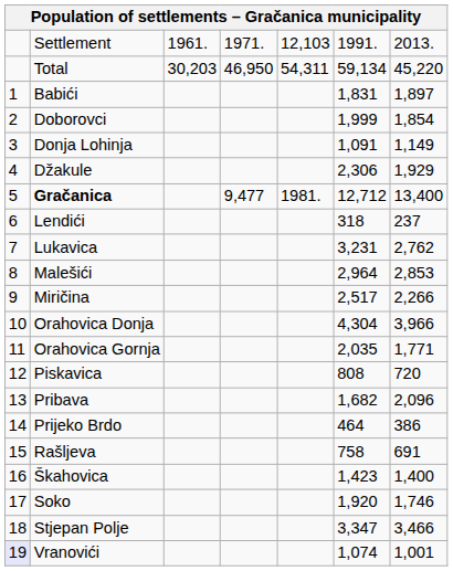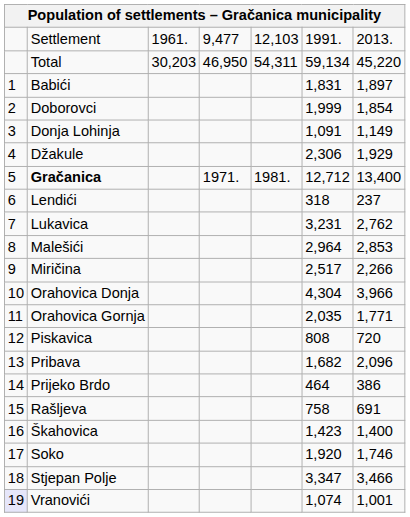 <table class="wikitable">
 <tr>
 <th colspan="7">Population of settlements – Gračanica municipality</th>
 </tr>
 <tr>
 <td></td>
 <td>Settlement</td>
 <td>1961.</td>
-<td>1971.</td>
+<td>9,477</td>
 <td>12,103</td>
 <td>1991.</td>
 <td>2013.</td>
 </tr>
 <tr>
 <td></td>
 <td>Total</td>
 <td>30,203</td>
 <td>46,950</td>
 <td>54,311</td>
 <td>59,134</td>
 <td>45,220</td>
 </tr>
 <tr>
 <td>1</td>
 <td>Babići</td>
 <td></td>
 <td></td>
 <td></td>
 <td>1,831</td>
 <td>1,897</td>
 </tr>
 <tr>
 <td>2</td>
 <td>Doborovci</td>
 <td></td>
 <td></td>
 <td></td>
 <td>1,999</td>
 <td>1,854</td>
 </tr>
 <tr>
 <td>3</td>
 <td>Donja Lohinja</td>
 <td></td>
 <td></td>
 <td></td>
 <td>1,091</td>
 <td>1,149</td>
 </tr>
 <tr>
 <td>4</td>
 <td>Džakule</td>
 <td></td>
 <td></td>
 <td></td>
 <td>2,306</td>
 <td>1,929</td>
 </tr>
 <tr>
 <td>5</td>
 <td><strong>Gračanica</strong></td>
 <td></td>
-<td>9,477</td>
+<td>1971.</td>
 <td>1981.</td>
 <td>12,712</td>
 <td>13,400</td>
 </tr>
 <tr>
 <td>6</td>
 <td>Lendići</td>
 <td></td>
 <td></td>
 <td></td>
 <td>318</td>
 <td>237</td>
 </tr>
 <tr>
 <td>7</td>
 <td>Lukavica</td>
 <td></td>
 <td></td>
 <td></td>
 <td>3,231</td>
 <td>2,762</td>
 </tr>
 <tr>
 <td>8</td>
 <td>Malešići</td>
 <td></td>
 <td></td>
 <td></td>
 <td>2,964</td>
 <td>2,853</td>
 </tr>
 <tr>
 <td>9</td>
 <td>Miričina</td>
 <td></td>
 <td></td>
 <td></td>
 <td>2,517</td>
 <td>2,266</td>
 </tr>
 <tr>
 <td>10</td>
 <td>Orahovica Donja</td>
 <td></td>
 <td></td>
 <td></td>
 <td>4,304</td>
 <td>3,966</td>
 </tr>
 <tr>
 <td>11</td>
 <td>Orahovica Gornja</td>
 <td></td>
 <td></td>
 <td></td>
 <td>2,035</td>
 <td>1,771</td>
 </tr>
 <tr>
 <td>12</td>
 <td>Piskavica</td>
 <td></td>
 <td></td>
 <td></td>
 <td>808</td>
 <td>720</td>
 </tr>
 <tr>
 <td>13</td>
 <td>Pribava</td>
 <td></td>
 <td></td>
 <td></td>
 <td>1,682</td>
 <td>2,096</td>
 </tr>
 <tr>
 <td>14</td>
 <td>Prijeko Brdo</td>
 <td></td>
 <td></td>
 <td></td>
 <td>464</td>
 <td>386</td>
 </tr>
 <tr>
 <td>15</td>
 <td>Rašljeva</td>
 <td></td>
 <td></td>
 <td></td>
 <td>758</td>
 <td>691</td>
 </tr>
 <tr>
 <td>16</td>
 <td>Škahovica</td>
 <td></td>
 <td></td>
 <td></td>
 <td>1,423</td>
 <td>1,400</td>
 </tr>
 <tr>
 <td>17</td>
 <td>Soko</td>
 <td></td>
 <td></td>
 <td></td>
 <td>1,920</td>
 <td>1,746</td>
 </tr>
 <tr>
 <td>18</td>
 <td>Stjepan Polje</td>
 <td></td>
 <td></td>
 <td></td>
 <td>3,347</td>
 <td>3,466</td>
 </tr>
 <tr>
 <td style="background: lavender;">19</td>
 <td>Vranovići</td>
 <td></td>
 <td></td>
 <td></td>
 <td>1,074</td>
 <td>1,001</td>
 </tr>
 </table>
